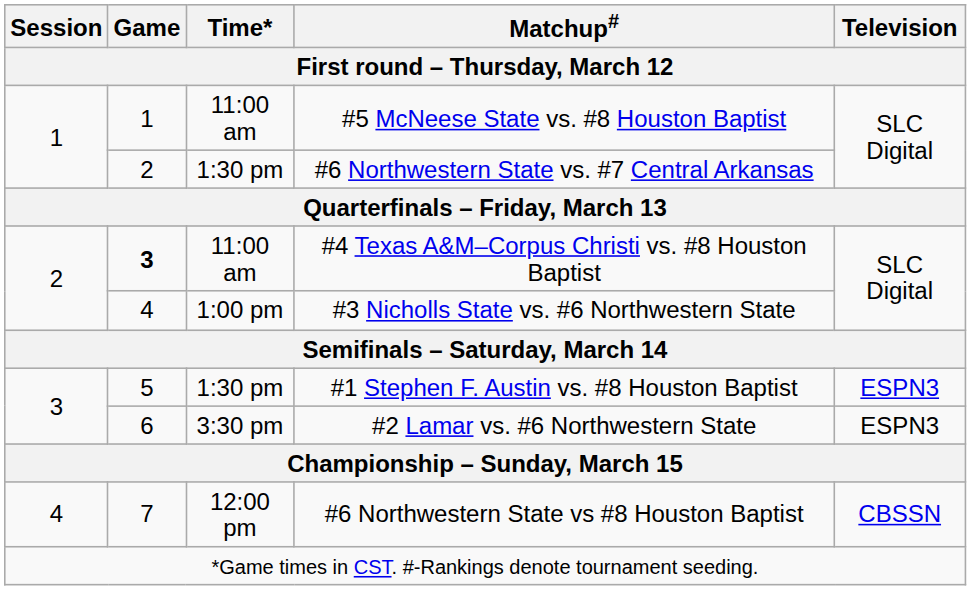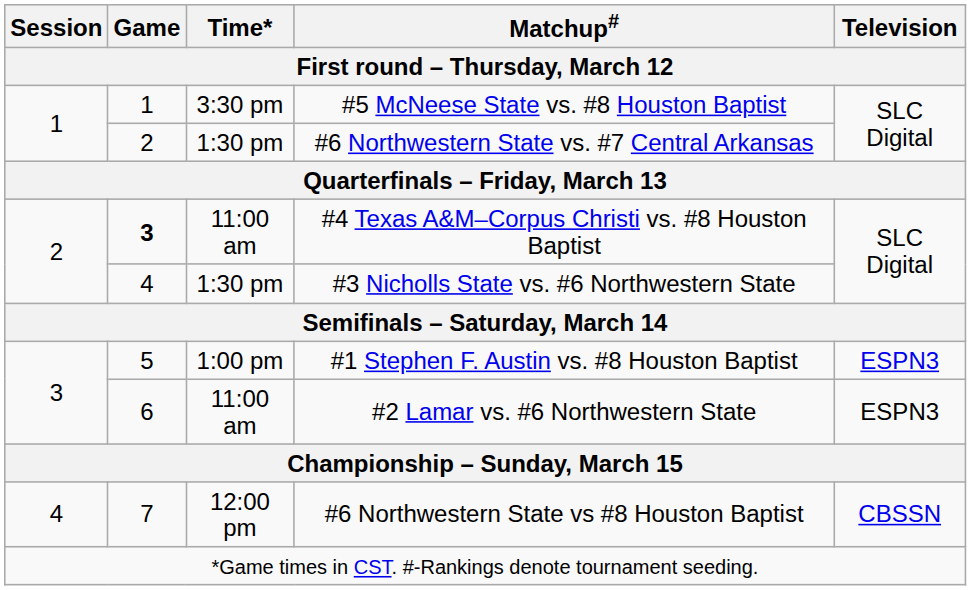 <table class="wikitable" style="font-size: 95%;text-align:center">
 <tr>
 <th>Session</th>
 <th>Game</th>
 <th>Time*</th>
 <th>Matchup<sup>#</sup></th>
 <th>Television</th>
 </tr>
 <tr>
 <th colspan=6>First round – Thursday, March 12</th>
 </tr>
 <tr>
 <td rowspan=2>1</td>
 <td>1</td>
-<td>11:00 am</td>
+<td>3:30 pm</td>
 <td>#5 <a href='#'>McNeese State</a> vs. #8 <a href='#'>Houston Baptist</a></td>
 <td rowspan=2>SLC Digital</td>
 </tr>
 <tr>
 <td>2</td>
 <td>1:30 pm</td>
 <td>#6 <a href='#'>Northwestern State</a> vs. #7 <a href='#'>Central Arkansas</a></td>
 </tr>
 <tr>
 <th colspan=6>Quarterfinals – Friday, March 13</th>
 </tr>
 <tr>
 <td rowspan=2>2</td>
 <td><strong>3</strong></td>
 <td>11:00 am</td>
 <td>#4 <a href='#'>Texas A&M–Corpus Christi</a> vs. #8 Houston Baptist</td>
 <td rowspan=2>SLC Digital</td>
 </tr>
 <tr>
 <td>4</td>
-<td>1:00 pm</td>
+<td>1:30 pm</td>
 <td>#3 <a href='#'>Nicholls State</a> vs. #6 Northwestern State</td>
 </tr>
 <tr>
 <th colspan=7>Semifinals – Saturday, March 14</th>
 </tr>
 <tr>
 <td rowspan=2>3</td>
 <td>5</td>
-<td>1:30 pm</td>
+<td>1:00 pm</td>
 <td>#1 <a href='#'>Stephen F. Austin</a> vs. #8 Houston Baptist</td>
 <td><a href='#'>ESPN3</a></td>
 </tr>
 <tr>
 <td>6</td>
-<td>3:30 pm</td>
+<td>11:00 am</td>
 <td>#2 <a href='#'>Lamar</a> vs. #6 Northwestern State</td>
 <td>ESPN3</td>
 </tr>
 <tr>
 <th colspan=7>Championship – Sunday, March 15</th>
 </tr>
 <tr>
 <td>4</td>
 <td>7</td>
 <td>12:00 pm</td>
 <td>#6 Northwestern State vs #8 Houston Baptist</td>
 <td><a href='#'>CBSSN</a></td>
 </tr>
 <tr>
 <td colspan=6><small>*Game times in <a href='#'>CST</a>. #-Rankings denote tournament seeding.</small></td>
 </tr>
 </table>
